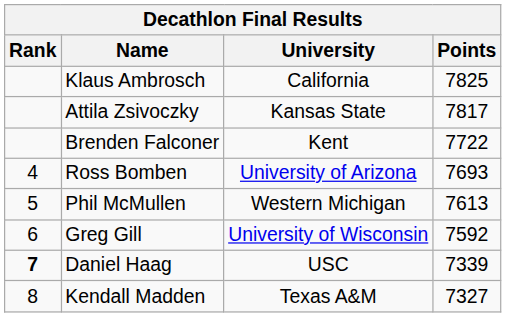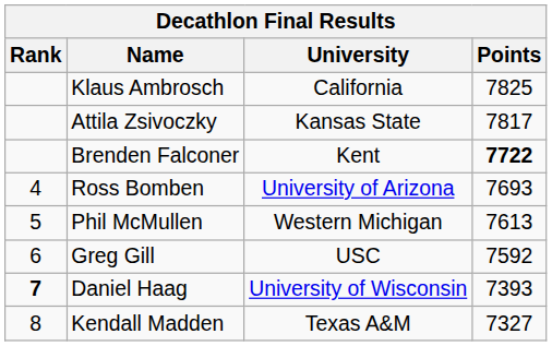 <table class="wikitable sortable" style="text-align:center">
 <tr>
 <th colspan="4">Decathlon Final Results</th>
 </tr>
 <tr>
 <th>Rank</th>
 <th>Name</th>
 <th>University</th>
 <th>Points</th>
 </tr>
 <tr>
 <td></td>
 <td align=left>Klaus Ambrosch</td>
 <td>California</td>
 <td>7825</td>
 </tr>
 <tr>
 <td></td>
 <td align=left>Attila Zsivoczky</td>
 <td>Kansas State</td>
 <td>7817</td>
 </tr>
 <tr>
 <td></td>
 <td align=left>Brenden Falconer</td>
 <td>Kent</td>
-<td>7722</td>
+<td><strong>7722</strong></td>
 </tr>
 <tr>
 <td>4</td>
 <td align=left>Ross Bomben</td>
 <td><a href='#'>University of Arizona</a></td>
 <td>7693</td>
 </tr>
 <tr>
 <td>5</td>
 <td align=left>Phil McMullen</td>
 <td>Western Michigan</td>
 <td>7613</td>
 </tr>
 <tr>
 <td>6</td>
 <td align=left>Greg Gill</td>
-<td><a href='#'>University of Wisconsin</a></td>
+<td>USC</td>
 <td>7592</td>
 </tr>
 <tr>
 <td><strong>7</strong></td>
 <td align=left>Daniel Haag</td>
-<td>USC</td>
-<td>7339</td>
+<td><a href='#'>University of Wisconsin</a></td>
+<td>7393</td>
 </tr>
 <tr>
 <td>8</td>
 <td align=left>Kendall Madden</td>
 <td>Texas A&M</td>
 <td>7327</td>
 </tr>
 </table>
